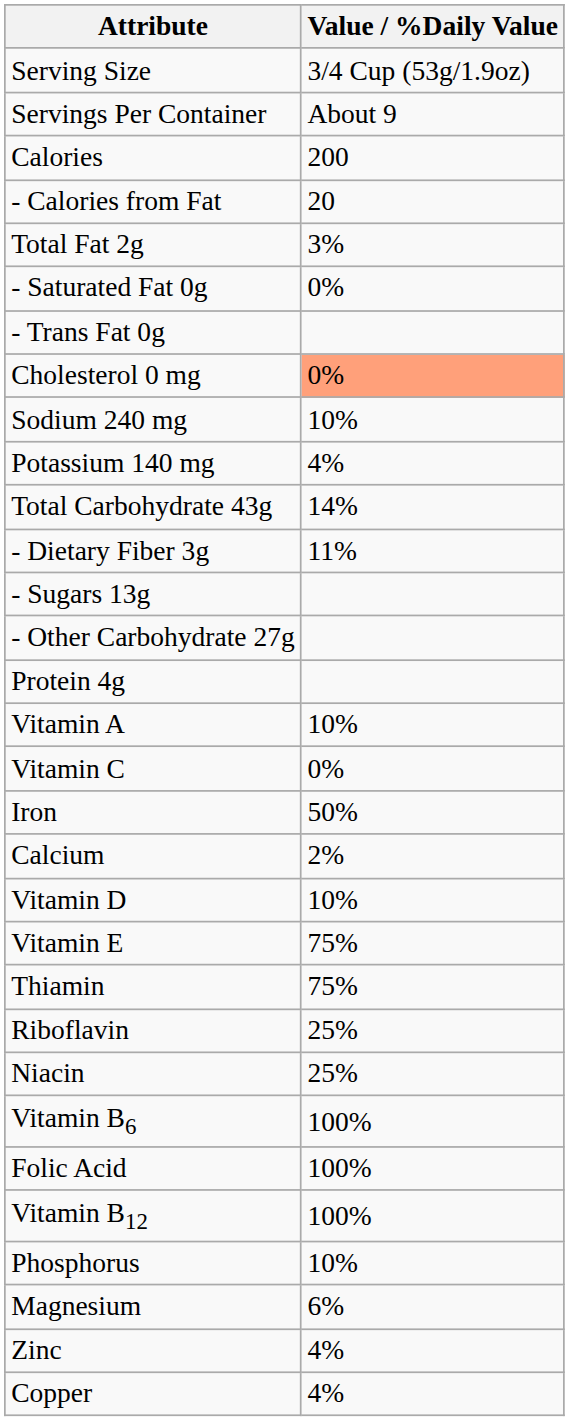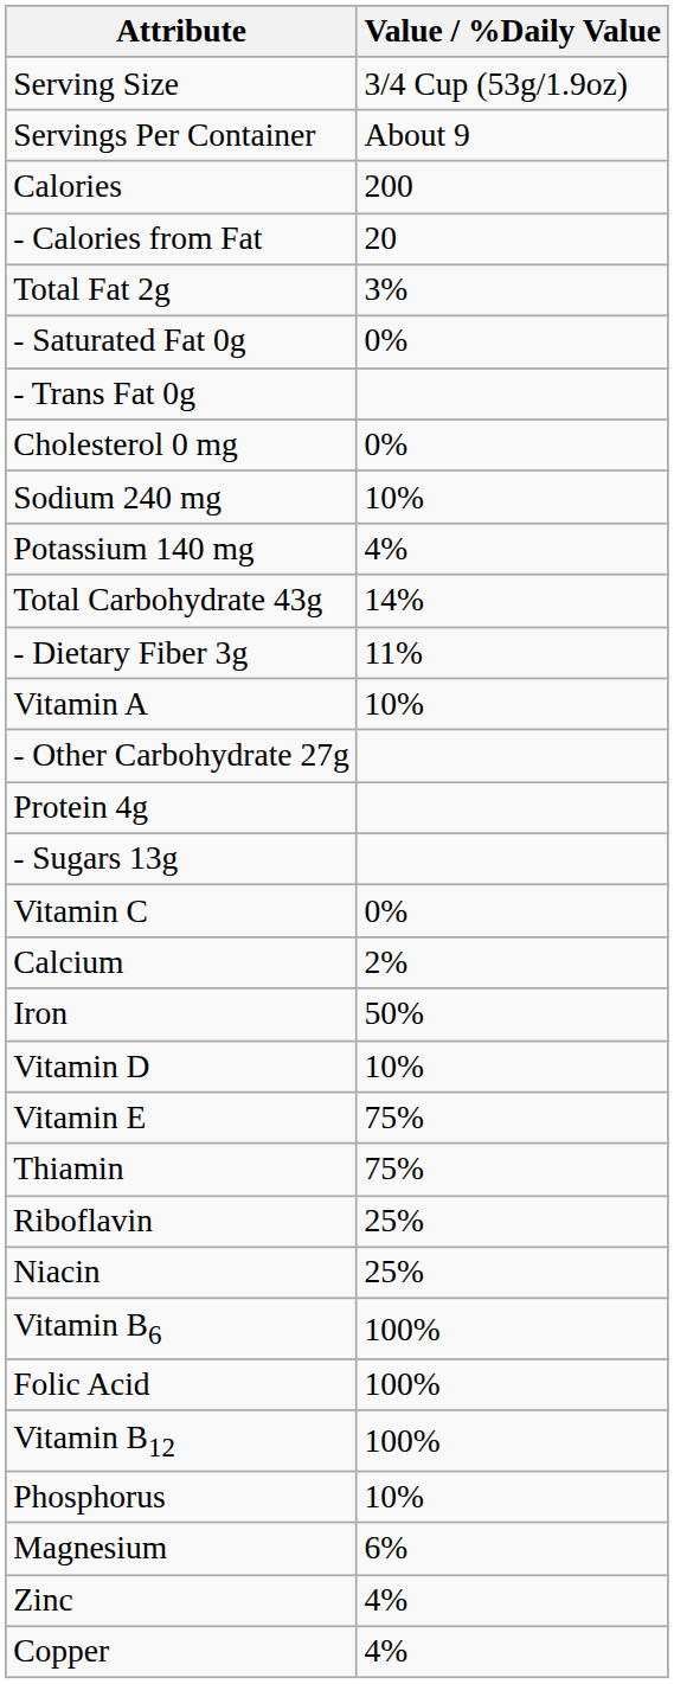 <table class="wikitable">
 <tr>
 <th>Attribute</th>
 <th>Value / %Daily Value</th>
 </tr>
 <tr>
 <td>Serving Size</td>
 <td>3/4 Cup (53g/1.9oz)</td>
 </tr>
 <tr>
 <td>Servings Per Container</td>
 <td>About 9</td>
 </tr>
 <tr>
 <td>Calories</td>
 <td>200</td>
 </tr>
 <tr>
 <td>- Calories from Fat</td>
 <td>20</td>
 </tr>
 <tr>
 <td>Total Fat 2g</td>
 <td>3%</td>
 </tr>
 <tr>
 <td>- Saturated Fat 0g</td>
 <td>0%</td>
 </tr>
 <tr>
 <td>- Trans Fat 0g</td>
 <td></td>
 </tr>
 <tr>
 <td>Cholesterol 0 mg</td>
-<td style="background: lightsalmon;">0%</td>
+<td>0%</td>
 </tr>
 <tr>
 <td>Sodium 240 mg</td>
 <td>10%</td>
 </tr>
 <tr>
 <td>Potassium 140 mg</td>
 <td>4%</td>
 </tr>
 <tr>
 <td>Total Carbohydrate 43g</td>
 <td>14%</td>
 </tr>
 <tr>
 <td>- Dietary Fiber 3g</td>
 <td>11%</td>
 </tr>
 <tr>
-<td>- Sugars 13g</td>
-<td></td>
+<td>Vitamin A</td>
+<td>10%</td>
 </tr>
 <tr>
 <td>- Other Carbohydrate 27g</td>
 <td></td>
 </tr>
 <tr>
 <td>Protein 4g</td>
 <td></td>
 </tr>
 <tr>
-<td>Vitamin A</td>
-<td>10%</td>
+<td>- Sugars 13g</td>
+<td></td>
 </tr>
 <tr>
 <td>Vitamin C</td>
 <td>0%</td>
 </tr>
 <tr>
+<td>Calcium</td>
+<td>2%</td>
+</tr>
+<tr>
 <td>Iron</td>
 <td>50%</td>
-</tr>
-<tr>
-<td>Calcium</td>
-<td>2%</td>
 </tr>
 <tr>
 <td>Vitamin D</td>
 <td>10%</td>
 </tr>
 <tr>
 <td>Vitamin E</td>
 <td>75%</td>
 </tr>
 <tr>
 <td>Thiamin</td>
 <td>75%</td>
 </tr>
 <tr>
 <td>Riboflavin</td>
 <td>25%</td>
 </tr>
 <tr>
 <td>Niacin</td>
 <td>25%</td>
 </tr>
 <tr>
 <td>Vitamin B<sub>6</sub></td>
 <td>100%</td>
 </tr>
 <tr>
 <td>Folic Acid</td>
 <td>100%</td>
 </tr>
 <tr>
 <td>Vitamin B<sub>12</sub></td>
 <td>100%</td>
 </tr>
 <tr>
 <td>Phosphorus</td>
 <td>10%</td>
 </tr>
 <tr>
 <td>Magnesium</td>
 <td>6%</td>
 </tr>
 <tr>
 <td>Zinc</td>
 <td>4%</td>
 </tr>
 <tr>
 <td>Copper</td>
 <td>4%</td>
 </tr>
 </table>
